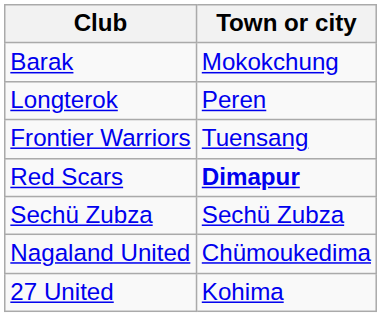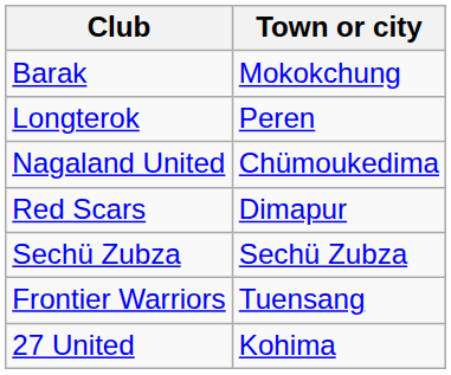 <table class="wikitable">
 <tr>
 <th>Club</th>
 <th>Town or city</th>
 </tr>
 <tr>
 <td><a href='#'>Barak</a></td>
 <td><a href='#'>Mokokchung</a></td>
 </tr>
 <tr>
 <td><a href='#'>Longterok</a></td>
 <td><a href='#'>Peren</a></td>
 </tr>
 <tr>
-<td><a href='#'>Frontier Warriors</a></td>
-<td><a href='#'>Tuensang</a></td>
+<td><a href='#'>Nagaland United</a></td>
+<td><a href='#'>Chümoukedima</a></td>
 </tr>
 <tr>
 <td><a href='#'>Red Scars</a></td>
-<td><strong><a href='#'>Dimapur</a></strong></td>
+<td><a href='#'>Dimapur</a></td>
 </tr>
 <tr>
 <td><a href='#'>Sechü Zubza</a></td>
 <td><a href='#'>Sechü Zubza</a></td>
 </tr>
 <tr>
-<td><a href='#'>Nagaland United</a></td>
-<td><a href='#'>Chümoukedima</a></td>
+<td><a href='#'>Frontier Warriors</a></td>
+<td><a href='#'>Tuensang</a></td>
 </tr>
 <tr>
 <td><a href='#'>27 United</a></td>
 <td><a href='#'>Kohima</a></td>
 </tr>
 </table>
